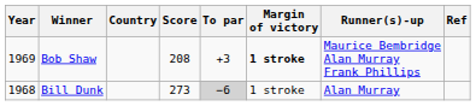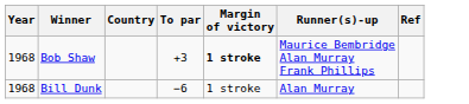 <table class=wikitable style="font-size:95%">
 <tr>
 <th>Year</th>
 <th>Winner</th>
 <th>Country</th>
-<th>Score</th>
 <th>To par</th>
 <th>Margin<br>of victory</th>
 <th>Runner(s)-up</th>
 <th>Ref</th>
 </tr>
 <tr>
-<td>1969</td>
+<td>1968</td>
 <td><a href='#'>Bob Shaw</a></td>
 <td></td>
-<td align=center>208</td>
 <td align=center>+3</td>
 <td><strong>1 stroke</strong></td>
 <td> <a href='#'>Maurice Bembridge</a><br> <a href='#'>Alan Murray</a><br> <a href='#'>Frank Phillips</a></td>
 <td></td>
 </tr>
 <tr>
 <td>1968</td>
 <td><a href='#'>Bill Dunk</a></td>
 <td></td>
-<td align=center>273</td>
-<td align=center style="background: lightgrey;">−6</td>
+<td align=center>−6</td>
 <td>1 stroke</td>
 <td> <a href='#'>Alan Murray</a></td>
 <td></td>
 </tr>
 </table>
